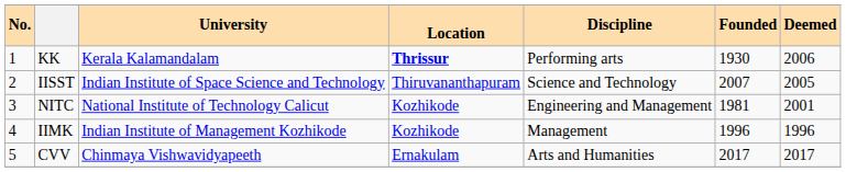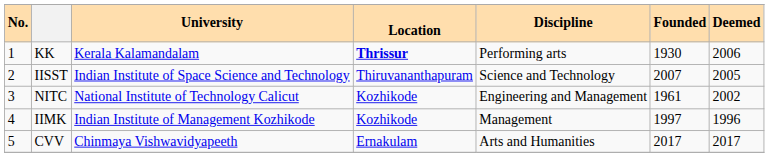 <table class="wikitable sortable">
 <tr>
 </tr>
 <tr>
 <th style="background-color:navajowhite">No.</th>
 <th></th>
 <th style="background-color:navajowhite">University</th>
 <th style="background-color:navajowhite"><br>Location</th>
 <th style="background-color:navajowhite">Discipline</th>
 <th style="background-color:navajowhite">Founded</th>
 <th style="background-color:navajowhite">Deemed</th>
 </tr>
 <tr>
 <td>1</td>
 <td>KK</td>
 <td><a href='#'>Kerala Kalamandalam</a></td>
 <td><strong><a href='#'>Thrissur</a></strong></td>
 <td>Performing arts</td>
 <td>1930</td>
 <td>2006</td>
 </tr>
 <tr>
 <td>2</td>
 <td>IISST</td>
 <td><a href='#'>Indian Institute of Space Science and Technology</a></td>
 <td><a href='#'>Thiruvananthapuram</a></td>
 <td>Science and Technology</td>
 <td>2007</td>
 <td>2005</td>
 </tr>
 <tr>
 <td>3</td>
 <td>NITC</td>
 <td><a href='#'>National Institute of Technology Calicut</a></td>
 <td><a href='#'>Kozhikode</a></td>
 <td>Engineering and Management</td>
-<td>1981</td>
-<td>2001</td>
+<td>1961</td>
+<td>2002</td>
 </tr>
 <tr>
 <td>4</td>
 <td>IIMK</td>
 <td><a href='#'>Indian Institute of Management Kozhikode</a></td>
 <td><a href='#'>Kozhikode</a></td>
 <td>Management</td>
-<td>1996</td>
+<td>1997</td>
 <td>1996</td>
 </tr>
 <tr>
 <td>5</td>
 <td>CVV</td>
 <td><a href='#'>Chinmaya Vishwavidyapeeth</a></td>
 <td><a href='#'>Ernakulam</a></td>
 <td>Arts and Humanities</td>
 <td>2017</td>
 <td>2017</td>
 </tr>
 <tr>
 </tr>
 </table>
